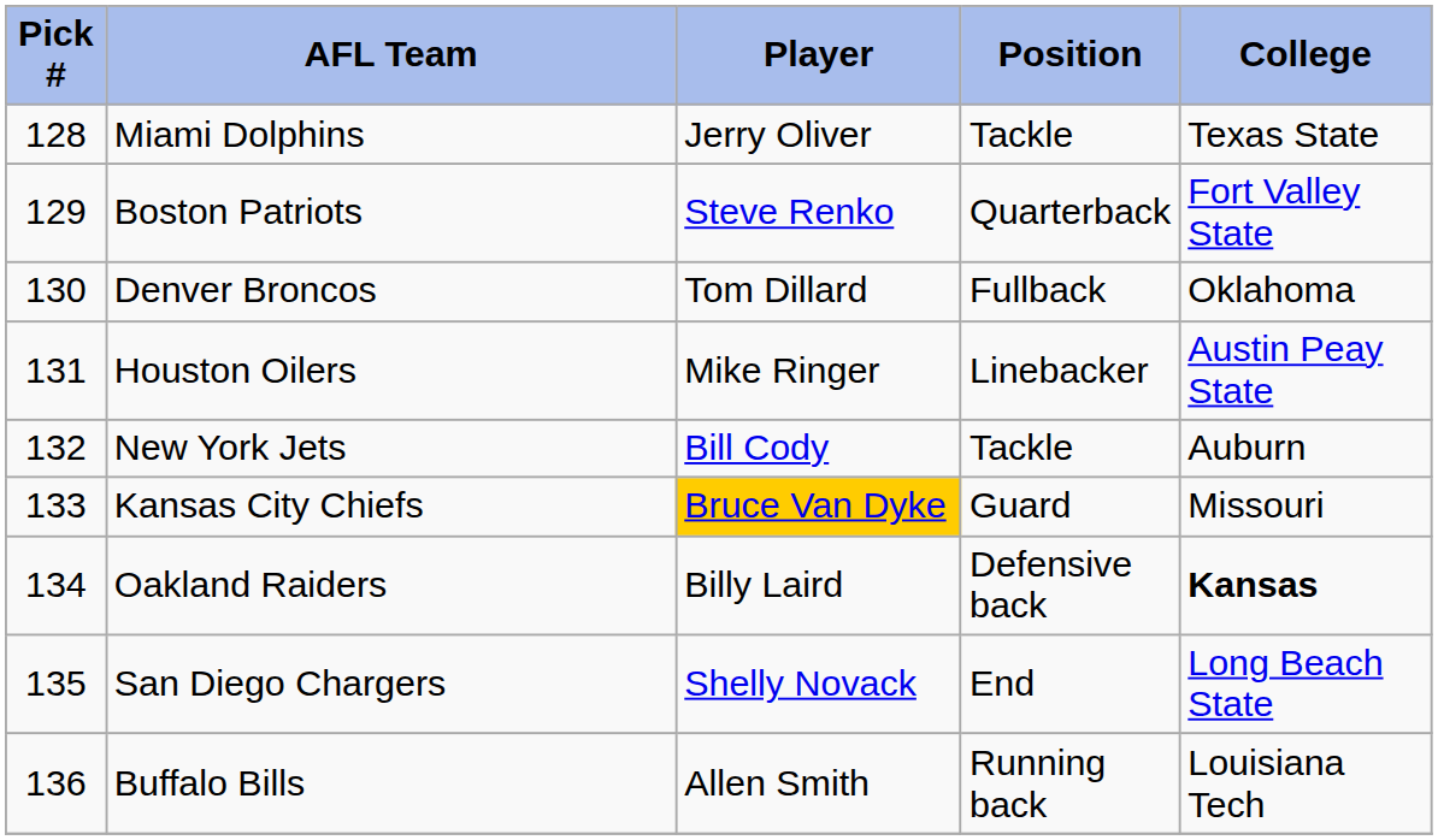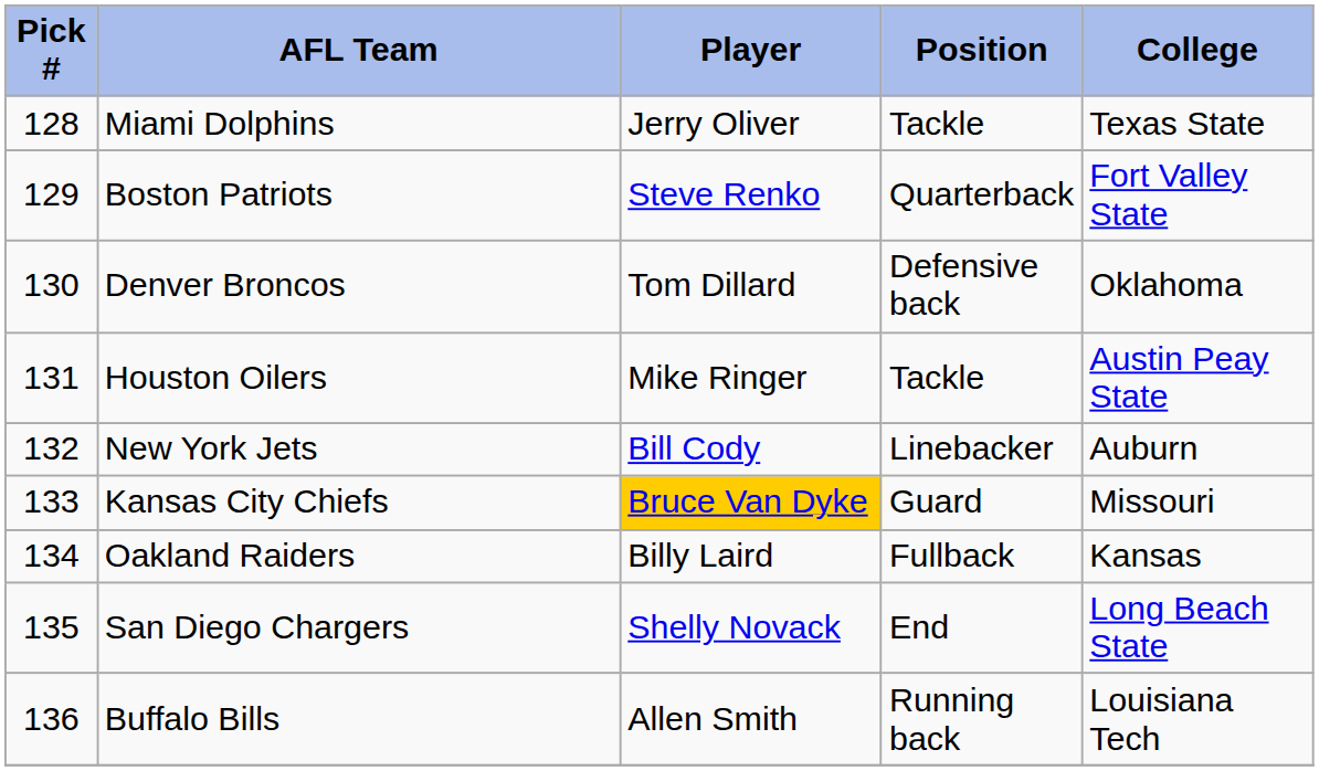 <table class="wikitable sortable sortable" style="width: 100%">
 <tr>
 <th style="background:#A8BDEC;" width=7%>Pick #</th>
 <th width=40% style="background:#A8BDEC;">AFL Team</th>
 <th width=20% style="background:#A8BDEC;">Player</th>
 <th width=13% style="background:#A8BDEC;">Position</th>
 <th style="background:#A8BDEC;">College</th>
 </tr>
 <tr>
 <td align=center>128</td>
 <td>Miami Dolphins</td>
 <td>Jerry Oliver</td>
 <td>Tackle</td>
 <td>Texas State</td>
 </tr>
 <tr>
 <td align=center>129</td>
 <td>Boston Patriots</td>
 <td><a href='#'>Steve Renko</a></td>
 <td>Quarterback</td>
 <td><a href='#'>Fort Valley State</a></td>
 </tr>
 <tr>
 <td align=center>130</td>
 <td>Denver Broncos</td>
 <td>Tom Dillard</td>
-<td>Fullback</td>
+<td>Defensive back</td>
 <td>Oklahoma</td>
 </tr>
 <tr>
 <td align=center>131</td>
 <td>Houston Oilers</td>
 <td>Mike Ringer</td>
-<td>Linebacker</td>
+<td>Tackle</td>
 <td><a href='#'>Austin Peay State</a></td>
 </tr>
 <tr>
 <td align=center>132</td>
 <td>New York Jets</td>
 <td><a href='#'>Bill Cody</a></td>
-<td>Tackle</td>
+<td>Linebacker</td>
 <td>Auburn</td>
 </tr>
 <tr>
 <td align=center>133</td>
 <td>Kansas City Chiefs</td>
 <td bgcolor="#FFCC00"><a href='#'>Bruce Van Dyke</a></td>
 <td>Guard</td>
 <td>Missouri</td>
 </tr>
 <tr>
 <td align=center>134</td>
 <td>Oakland Raiders</td>
 <td>Billy Laird</td>
-<td>Defensive back</td>
-<td><strong>Kansas</strong></td>
+<td>Fullback</td>
+<td>Kansas</td>
 </tr>
 <tr>
 <td align=center>135</td>
 <td>San Diego Chargers</td>
 <td><a href='#'>Shelly Novack</a></td>
 <td>End</td>
 <td><a href='#'>Long Beach State</a></td>
 </tr>
 <tr>
 <td align=center>136</td>
 <td>Buffalo Bills</td>
 <td>Allen Smith</td>
 <td>Running back</td>
 <td>Louisiana Tech</td>
 </tr>
 <tr>
 </tr>
 </table>
